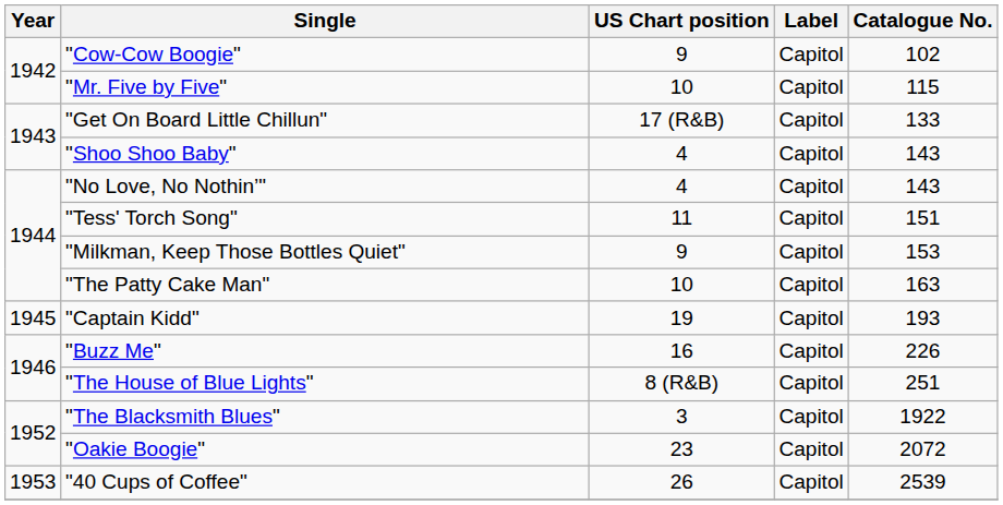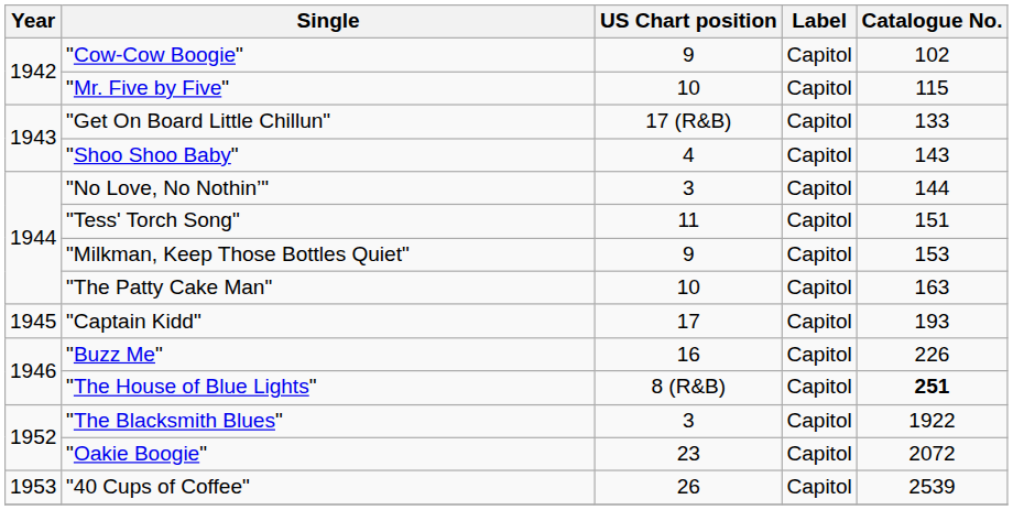 <table class="wikitable" style="text-align:center;">
 <tr>
 <th rowspan="1">Year</th>
 <th width="400">Single</th>
 <th>US Chart position</th>
 <th>Label</th>
 <th>Catalogue No.</th>
 </tr>
 <tr>
 <td rowspan="2">1942</td>
 <td align="left">"<a href='#'>Cow-Cow Boogie</a>"</td>
 <td>9</td>
 <td>Capitol</td>
 <td>102 </td>
 </tr>
 <tr>
 <td align="left">"<a href='#'>Mr. Five by Five</a>"</td>
 <td>10</td>
 <td>Capitol</td>
 <td>115</td>
 </tr>
 <tr>
 <td rowspan="2">1943</td>
 <td align="left">"Get On Board Little Chillun"</td>
 <td>17 (R&B)</td>
 <td>Capitol</td>
 <td>133</td>
 </tr>
 <tr>
 <td align="left">"<a href='#'>Shoo Shoo Baby</a>"</td>
 <td>4</td>
 <td>Capitol</td>
 <td>143</td>
 </tr>
 <tr>
 <td rowspan="4">1944</td>
 <td align="left">"No Love, No Nothin’"</td>
-<td>4</td>
+<td>3</td>
 <td>Capitol</td>
-<td>143</td>
+<td>144</td>
 </tr>
 <tr>
 <td align="left">"Tess' Torch Song"</td>
 <td>11</td>
 <td>Capitol</td>
 <td>151</td>
 </tr>
 <tr>
 <td align="left">"Milkman, Keep Those Bottles Quiet"</td>
 <td>9</td>
 <td>Capitol</td>
 <td>153</td>
 </tr>
 <tr>
 <td align="left">"The Patty Cake Man"</td>
 <td>10</td>
 <td>Capitol</td>
 <td>163</td>
 </tr>
 <tr>
 <td rowspan="1">1945</td>
 <td align="left">"Captain Kidd"</td>
-<td>19</td>
+<td>17</td>
 <td>Capitol</td>
 <td>193</td>
 </tr>
 <tr>
 <td rowspan="2">1946</td>
 <td align="left">"<a href='#'>Buzz Me</a>"</td>
 <td>16</td>
 <td>Capitol</td>
 <td>226</td>
 </tr>
 <tr>
 <td align="left">"<a href='#'>The House of Blue Lights</a>"</td>
 <td>8 (R&B) </td>
 <td>Capitol</td>
-<td>251</td>
+<td><strong>251</strong></td>
 </tr>
 <tr>
 <td rowspan="2">1952</td>
 <td align="left">"<a href='#'>The Blacksmith Blues</a>"</td>
 <td>3</td>
 <td>Capitol</td>
 <td>1922</td>
 </tr>
 <tr>
 <td align="left">"<a href='#'>Oakie Boogie</a>"</td>
 <td>23</td>
 <td>Capitol</td>
 <td>2072</td>
 </tr>
 <tr>
 <td rowspan="1">1953</td>
 <td align="left">"40 Cups of Coffee"</td>
 <td>26</td>
 <td>Capitol</td>
 <td>2539</td>
 </tr>
 <tr>
 </tr>
 </table>
